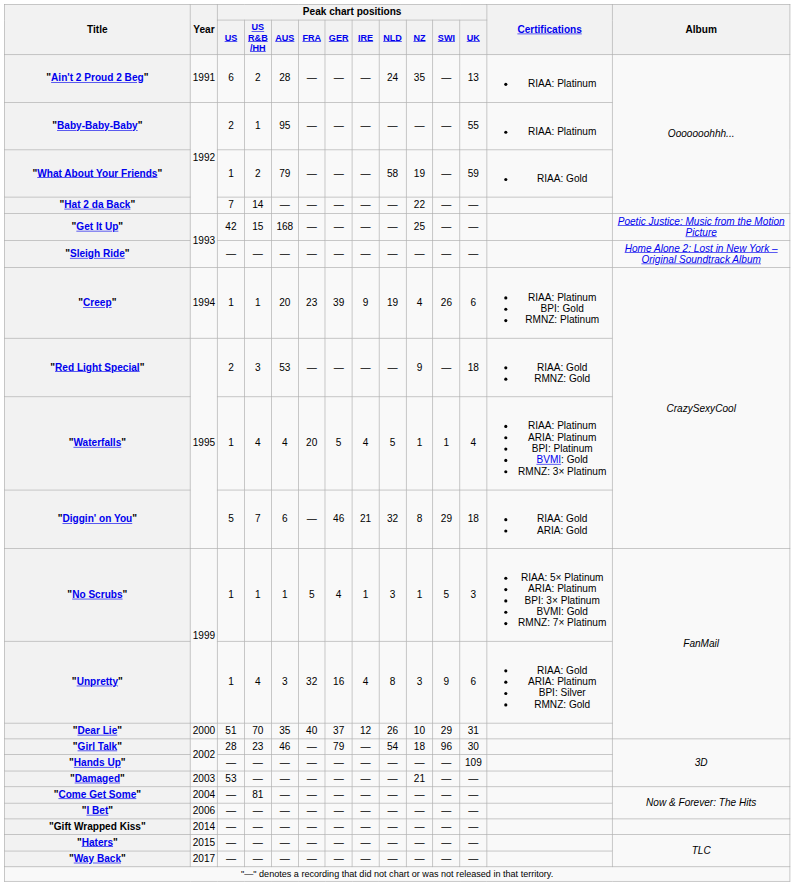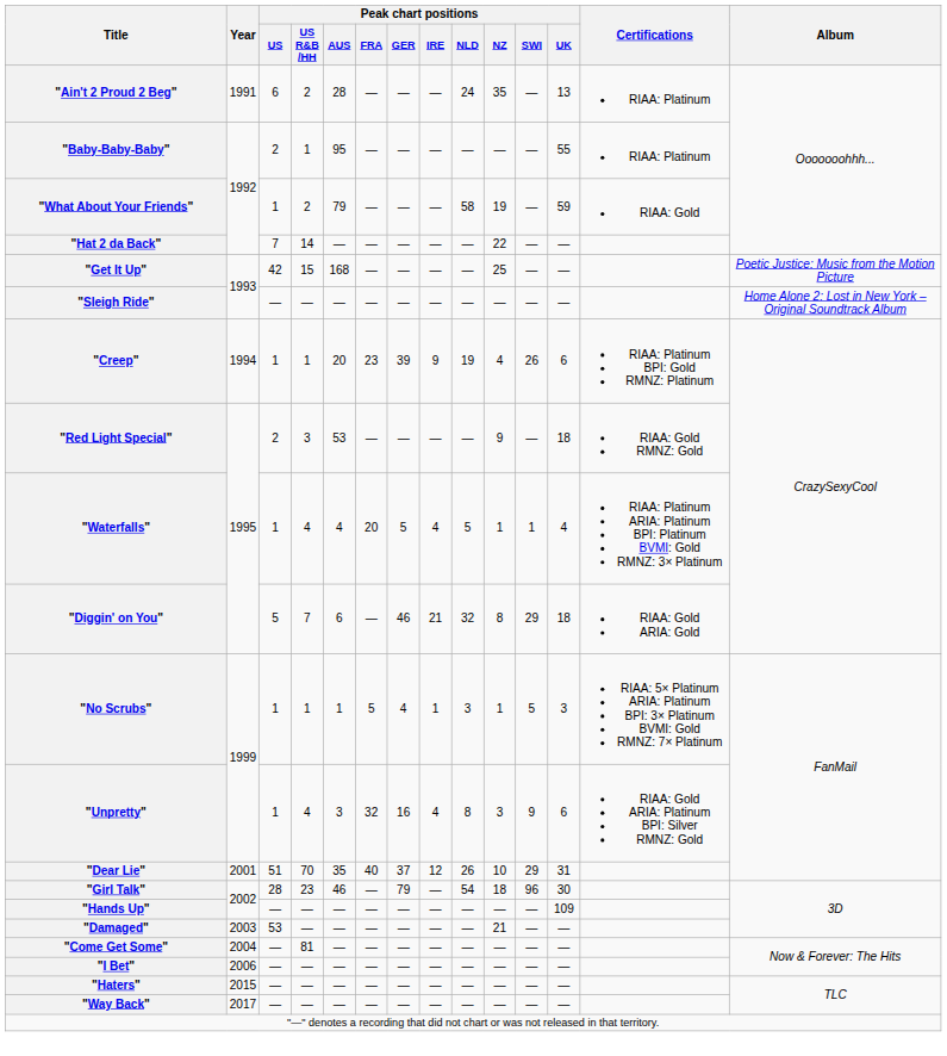 <table class="wikitable plainrowheaders" style="text-align:center;">
 <tr>
 <th scope="col" rowspan="2" style="width:18em;">Title</th>
 <th scope="col" rowspan="2" style="width:1em;">Year</th>
 <th scope="col" colspan="10">Peak chart positions</th>
 <th scope="col" rowspan="2" style="width:12em;"><a href='#'>Certifications</a></th>
 <th scope="col" rowspan="2">Album</th>
 </tr>
 <tr>
 <th scope="col" style="width:2.5em;font-size:90%;"><a href='#'>US</a><br></th>
 <th scope="col" style="width:2.5em;font-size:90%;"><a href='#'>US<br>R&B<br>/HH</a><br></th>
 <th scope="col" style="width:2.5em;font-size:90%;"><a href='#'>AUS</a><br></th>
 <th scope="col" style="width:2.5em;font-size:90%;"><a href='#'>FRA</a><br></th>
 <th scope="col" style="width:2.5em;font-size:90%;"><a href='#'>GER</a><br></th>
 <th scope="col" style="width:2.5em;font-size:90%;"><a href='#'>IRE</a><br></th>
 <th scope="col" style="width:2.5em;font-size:90%;"><a href='#'>NLD</a><br></th>
 <th scope="col" style="width:2.5em;font-size:90%;"><a href='#'>NZ</a><br></th>
 <th scope="col" style="width:2.5em;font-size:90%;"><a href='#'>SWI</a><br></th>
 <th scope="col" style="width:2.5em;font-size:90%;"><a href='#'>UK</a><br></th>
 </tr>
 <tr>
 <th scope="row">"<a href='#'>Ain't 2 Proud 2 Beg</a>"</th>
 <td>1991</td>
 <td>6</td>
 <td>2</td>
 <td>28</td>
 <td>—</td>
 <td>—</td>
 <td>—</td>
 <td>24</td>
 <td>35</td>
 <td>—</td>
 <td>13</td>
 <td><br><ul><li>RIAA: Platinum</li></ul></td>
 <td rowspan="4"><em>Ooooooohhh... </em></td>
 </tr>
 <tr>
 <th scope="row">"<a href='#'>Baby-Baby-Baby</a>"</th>
 <td rowspan="3">1992</td>
 <td>2</td>
 <td>1</td>
 <td>95</td>
 <td>—</td>
 <td>—</td>
 <td>—</td>
 <td>—</td>
 <td>—</td>
 <td>—</td>
 <td>55</td>
 <td><br><ul><li>RIAA: Platinum</li></ul></td>
 </tr>
 <tr>
 <th scope="row">"<a href='#'>What About Your Friends</a>"</th>
 <td>1</td>
 <td>2</td>
 <td>79</td>
 <td>—</td>
 <td>—</td>
 <td>—</td>
 <td>58</td>
 <td>19</td>
 <td>—</td>
 <td>59</td>
 <td><br><ul><li>RIAA: Gold</li></ul></td>
 </tr>
 <tr>
 <th scope="row">"<a href='#'>Hat 2 da Back</a>"</th>
 <td>7</td>
 <td>14</td>
 <td>—</td>
 <td>—</td>
 <td>—</td>
 <td>—</td>
 <td>—</td>
 <td>22</td>
 <td>—</td>
 <td>—</td>
 <td></td>
 </tr>
 <tr>
 <th scope="row">"<a href='#'>Get It Up</a>"</th>
 <td rowspan="2">1993</td>
 <td>42</td>
 <td>15</td>
 <td>168</td>
 <td>—</td>
 <td>—</td>
 <td>—</td>
 <td>—</td>
 <td>25</td>
 <td>—</td>
 <td>—</td>
 <td></td>
 <td><em><a href='#'>Poetic Justice: Music from the Motion Picture</a></em></td>
 </tr>
 <tr>
 <th scope="row">"<a href='#'>Sleigh Ride</a>"</th>
 <td>—</td>
 <td>—</td>
 <td>—</td>
 <td>—</td>
 <td>—</td>
 <td>—</td>
 <td>—</td>
 <td>—</td>
 <td>—</td>
 <td>—</td>
 <td></td>
 <td><em><a href='#'>Home Alone 2: Lost in New York – Original Soundtrack Album</a></em></td>
 </tr>
 <tr>
 <th scope="row">"<a href='#'>Creep</a>"</th>
 <td>1994</td>
 <td>1</td>
 <td>1</td>
 <td>20</td>
 <td>23</td>
 <td>39</td>
 <td>9</td>
 <td>19</td>
 <td>4</td>
 <td>26</td>
 <td>6</td>
 <td><br><ul><li>RIAA: Platinum</li><li>BPI: Gold</li><li>RMNZ: Platinum</li></ul></td>
 <td rowspan="4"><em>CrazySexyCool</em></td>
 </tr>
 <tr>
 <th scope="row">"<a href='#'>Red Light Special</a>"</th>
 <td rowspan="3">1995</td>
 <td>2</td>
 <td>3</td>
 <td>53</td>
 <td>—</td>
 <td>—</td>
 <td>—</td>
 <td>—</td>
 <td>9</td>
 <td>—</td>
 <td>18</td>
 <td><br><ul><li>RIAA: Gold</li><li>RMNZ: Gold</li></ul></td>
 </tr>
 <tr>
 <th scope="row">"<a href='#'>Waterfalls</a>"</th>
 <td>1</td>
 <td>4</td>
 <td>4</td>
 <td>20</td>
 <td>5</td>
 <td>4</td>
 <td>5</td>
 <td>1</td>
 <td>1</td>
 <td>4</td>
 <td><br><ul><li>RIAA: Platinum</li><li>ARIA: Platinum</li><li>BPI: Platinum</li><li><a href='#'>BVMI</a>: Gold</li><li>RMNZ: 3× Platinum</li></ul></td>
 </tr>
 <tr>
 <th scope="row">"<a href='#'>Diggin' on You</a>"</th>
 <td>5</td>
 <td>7</td>
 <td>6</td>
 <td>—</td>
 <td>46</td>
 <td>21</td>
 <td>32</td>
 <td>8</td>
 <td>29</td>
 <td>18</td>
 <td><br><ul><li>RIAA: Gold</li><li>ARIA: Gold</li></ul></td>
 </tr>
 <tr>
 <th scope="row">"<a href='#'>No Scrubs</a>"</th>
 <td rowspan="2">1999</td>
 <td>1</td>
 <td>1</td>
 <td>1</td>
 <td>5</td>
 <td>4</td>
 <td>1</td>
 <td>3</td>
 <td>1</td>
 <td>5</td>
 <td>3</td>
 <td><br><ul><li>RIAA: 5× Platinum</li><li>ARIA: Platinum</li><li>BPI: 3× Platinum</li><li>BVMI: Gold</li><li>RMNZ: 7× Platinum</li></ul></td>
 <td rowspan="3"><em>FanMail</em></td>
 </tr>
 <tr>
 <th scope="row">"<a href='#'>Unpretty</a>"</th>
 <td>1</td>
 <td>4</td>
 <td>3</td>
 <td>32</td>
 <td>16</td>
 <td>4</td>
 <td>8</td>
 <td>3</td>
 <td>9</td>
 <td>6</td>
 <td><br><ul><li>RIAA: Gold</li><li>ARIA: Platinum</li><li>BPI: Silver</li><li>RMNZ: Gold</li></ul></td>
 </tr>
 <tr>
 <th scope="row">"<a href='#'>Dear Lie</a>"</th>
-<td>2000</td>
+<td>2001</td>
 <td>51</td>
 <td>70</td>
 <td>35</td>
 <td>40</td>
 <td>37</td>
 <td>12</td>
 <td>26</td>
 <td>10</td>
 <td>29</td>
 <td>31</td>
 <td></td>
 </tr>
 <tr>
 <th scope="row">"<a href='#'>Girl Talk</a>"</th>
 <td rowspan="2">2002</td>
 <td>28</td>
 <td>23</td>
 <td>46</td>
 <td>—</td>
 <td>79</td>
 <td>—</td>
 <td>54</td>
 <td>18</td>
 <td>96</td>
 <td>30</td>
 <td></td>
 <td rowspan="3"><em>3D</em></td>
 </tr>
 <tr>
 <th scope="row">"<a href='#'>Hands Up</a>"</th>
 <td>—</td>
 <td>—</td>
 <td>—</td>
 <td>—</td>
 <td>—</td>
 <td>—</td>
 <td>—</td>
 <td>—</td>
 <td>—</td>
 <td>109</td>
 <td></td>
 </tr>
 <tr>
 <th scope="row">"<a href='#'>Damaged</a>"</th>
 <td>2003</td>
 <td>53</td>
 <td>—</td>
 <td>—</td>
 <td>—</td>
 <td>—</td>
 <td>—</td>
 <td>—</td>
 <td>21</td>
 <td>—</td>
 <td>—</td>
 <td></td>
 </tr>
 <tr>
 <th scope="row">"<a href='#'>Come Get Some</a>"<br></th>
 <td>2004</td>
 <td>—</td>
 <td>81</td>
 <td>—</td>
 <td>—</td>
 <td>—</td>
 <td>—</td>
 <td>—</td>
 <td>—</td>
 <td>—</td>
 <td>—</td>
 <td></td>
 <td rowspan="2"><em>Now & Forever: The Hits</em></td>
 </tr>
 <tr>
 <th scope="row">"<a href='#'>I Bet</a>"<br></th>
 <td>2006</td>
 <td>—</td>
 <td>—</td>
 <td>—</td>
 <td>—</td>
 <td>—</td>
 <td>—</td>
 <td>—</td>
 <td>—</td>
 <td>—</td>
 <td>—</td>
 <td></td>
 </tr>
 <tr>
-<th scope="row">"Gift Wrapped Kiss"</th>
-<td>2014</td>
-<td>—</td>
-<td>—</td>
-<td>—</td>
-<td>—</td>
-<td>—</td>
-<td>—</td>
-<td>—</td>
-<td>—</td>
-<td>—</td>
-<td>—</td>
-<td></td>
-<td></td>
-</tr>
-<tr>
 <th scope="row">"<a href='#'>Haters</a>"</th>
 <td>2015</td>
 <td>—</td>
 <td>—</td>
 <td>—</td>
 <td>—</td>
 <td>—</td>
 <td>—</td>
 <td>—</td>
 <td>—</td>
 <td>—</td>
 <td>—</td>
 <td></td>
 <td rowspan="2"><em>TLC</em></td>
 </tr>
 <tr>
 <th scope="row">"<a href='#'>Way Back</a>"<br></th>
 <td>2017</td>
 <td>—</td>
 <td>—</td>
 <td>—</td>
 <td>—</td>
 <td>—</td>
 <td>—</td>
 <td>—</td>
 <td>—</td>
 <td>—</td>
 <td>—</td>
 <td></td>
 </tr>
 <tr>
 <td colspan="14" style="font-size:90%">"—" denotes a recording that did not chart or was not released in that territory.</td>
 </tr>
 </table>
